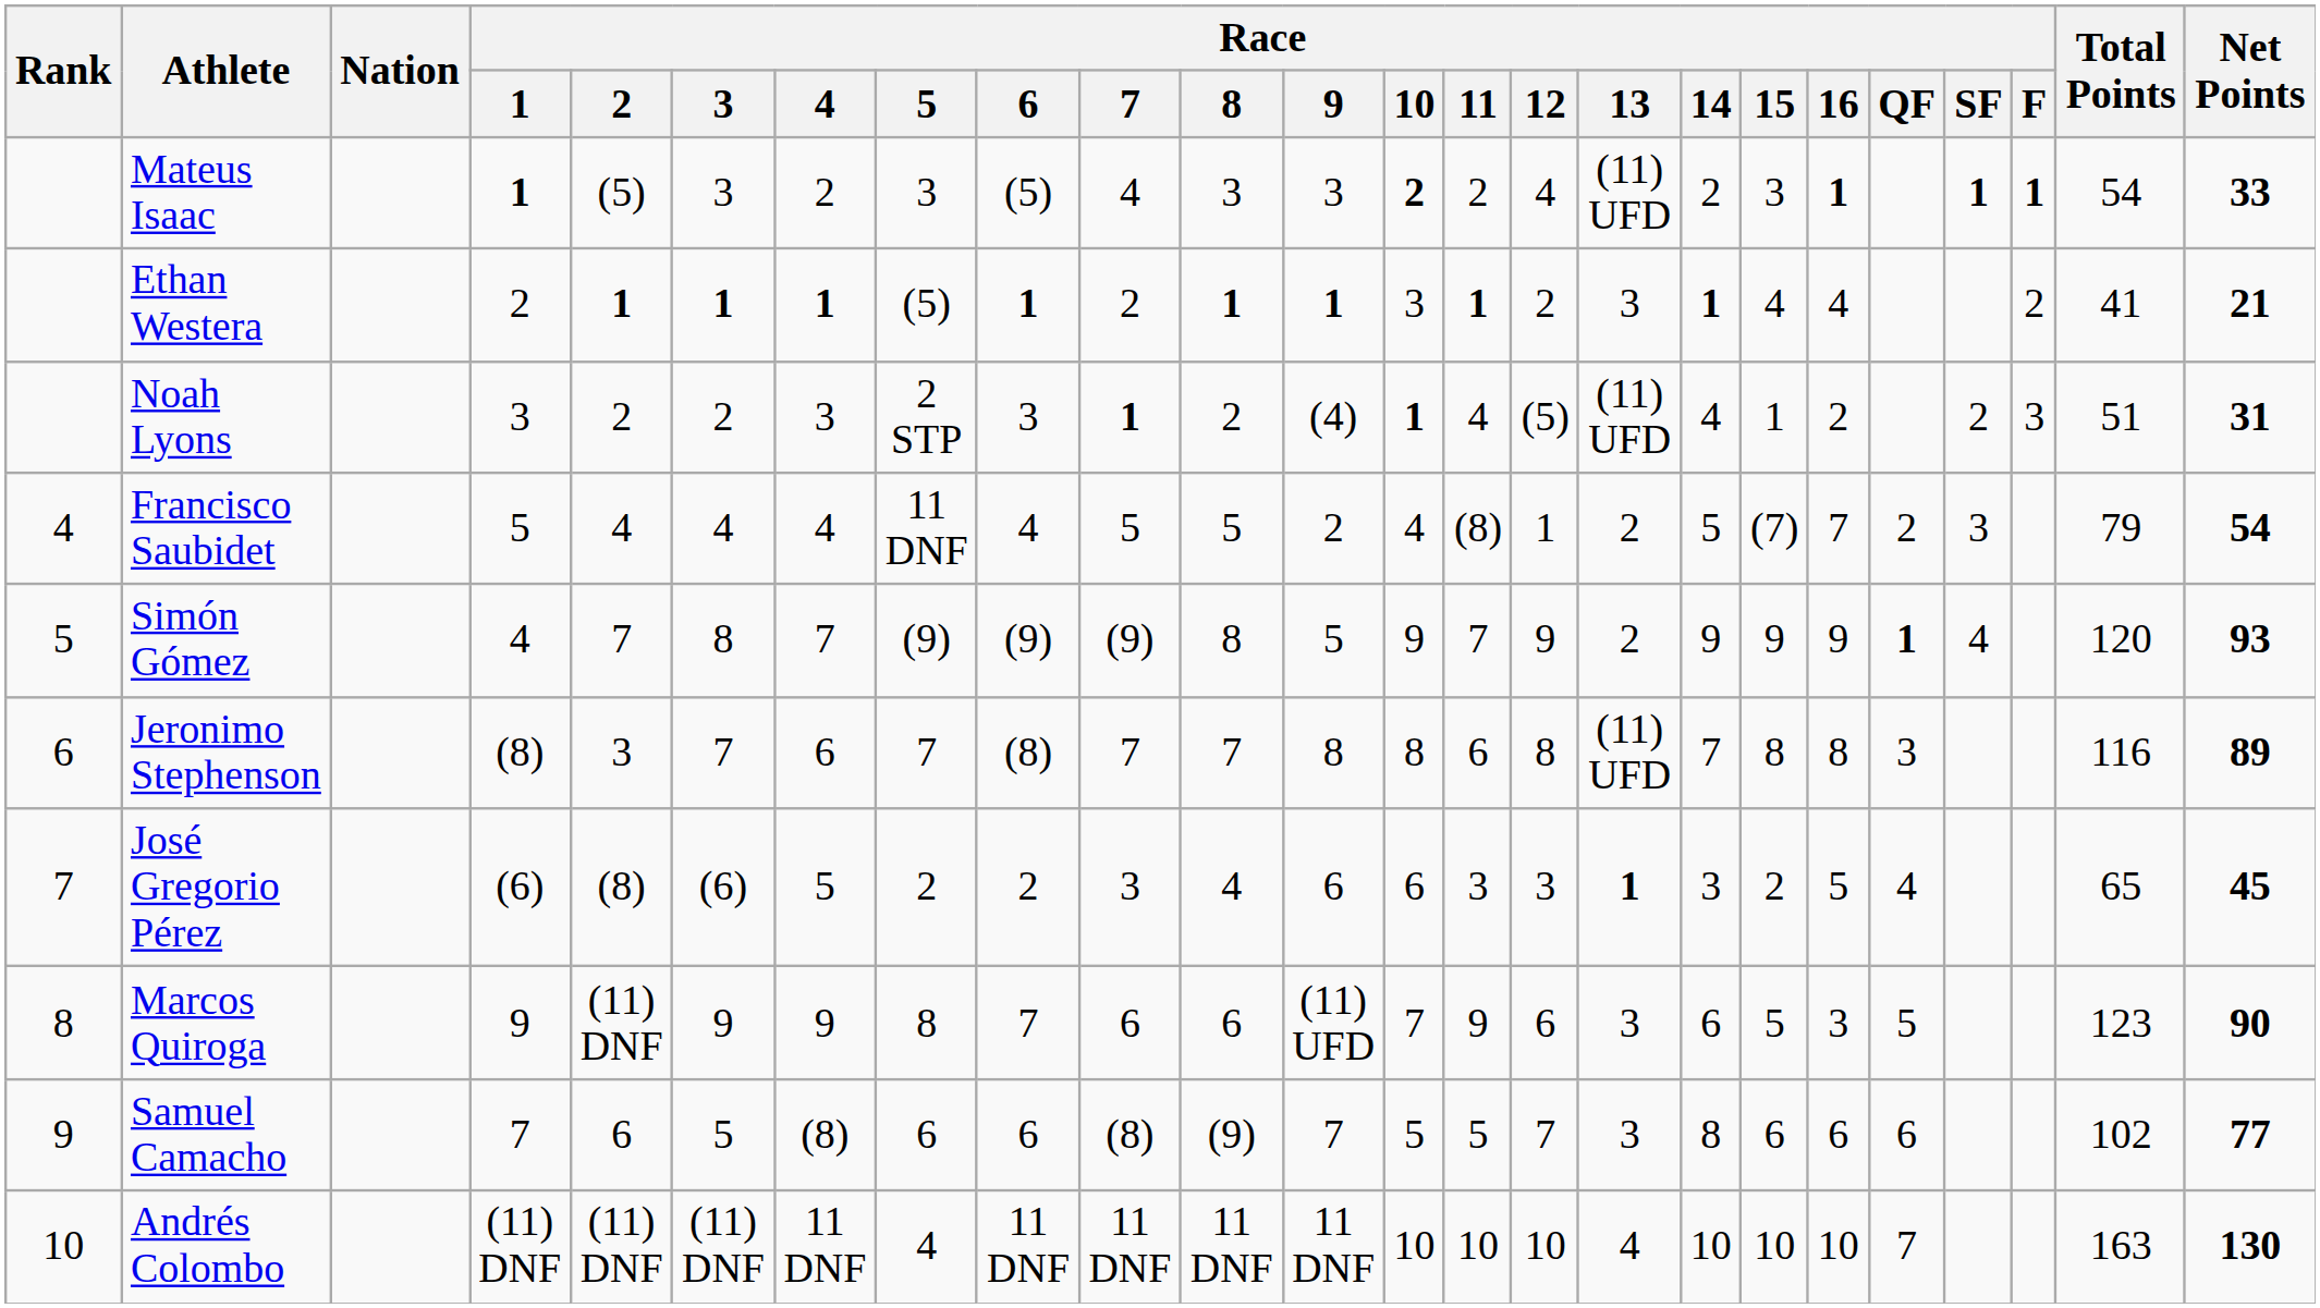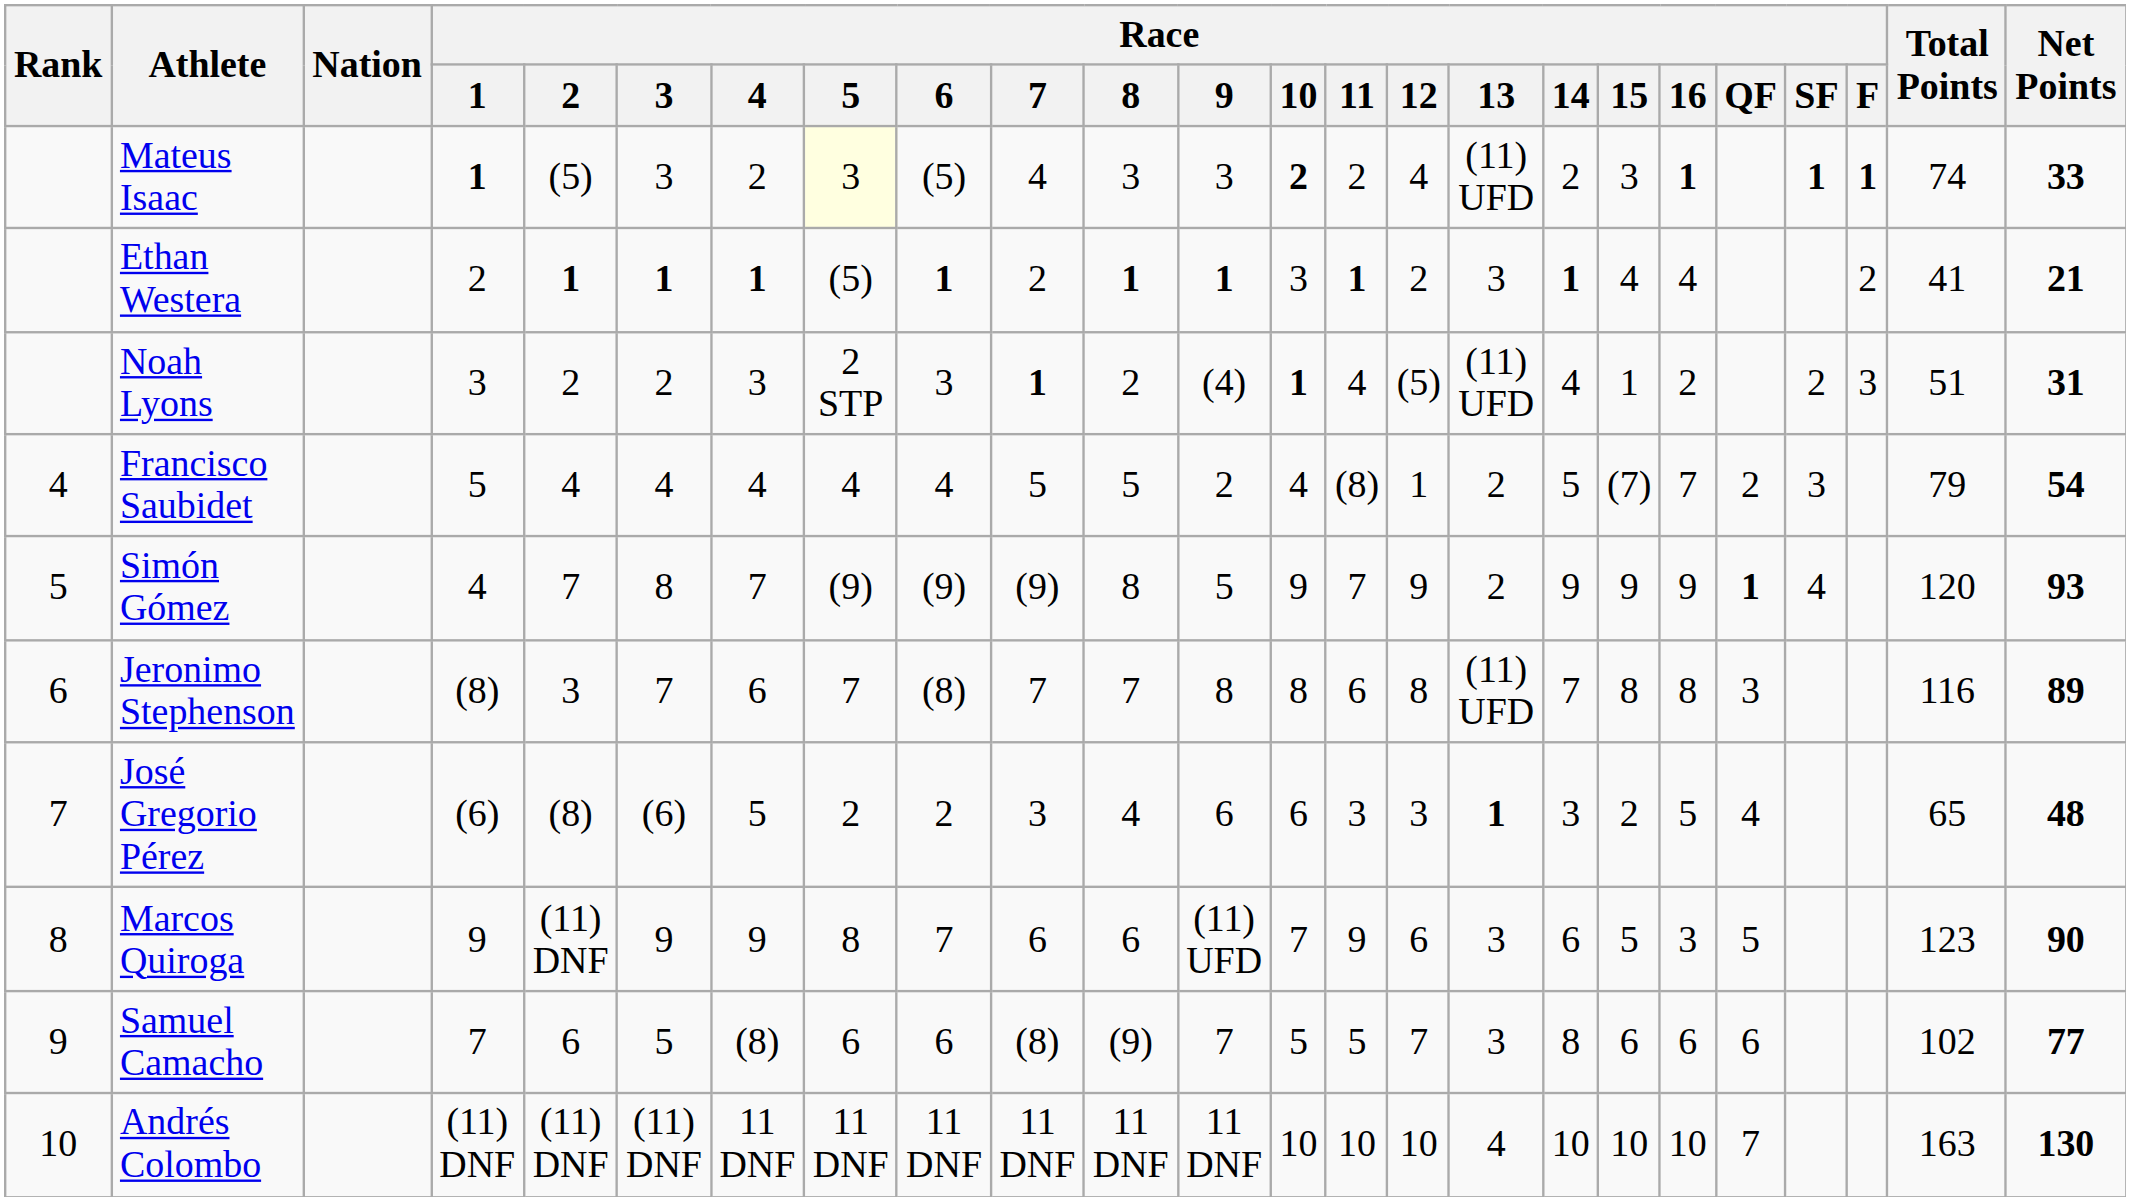 <table class="wikitable" style="text-align:center">
 <tr>
 <th rowspan="2">Rank</th>
 <th rowspan="2">Athlete</th>
 <th rowspan="2">Nation</th>
 <th colspan="19">Race</th>
 <th rowspan="2">Total Points</th>
 <th rowspan="2">Net Points</th>
 </tr>
 <tr>
 <th width=20>1</th>
 <th width=20>2</th>
 <th width=20>3</th>
 <th width=20>4</th>
 <th width=20>5</th>
 <th width=20>6</th>
 <th width=20>7</th>
 <th width=20>8</th>
 <th width=20>9</th>
 <th width=20>10</th>
 <th width=20>11</th>
 <th width=20>12</th>
 <th width=20>13</th>
 <th width=20>14</th>
 <th width=20>15</th>
 <th width=20>16</th>
 <th width=20>QF</th>
 <th width=20>SF</th>
 <th width=20>F</th>
 </tr>
 <tr>
 <td></td>
 <td align=left><a href='#'>Mateus Isaac</a></td>
 <td align=left></td>
 <td><strong>1</strong></td>
 <td>(5)</td>
 <td>3</td>
 <td>2</td>
-<td>3</td>
+<td style="background: lightyellow;">3</td>
 <td>(5)</td>
 <td>4</td>
 <td>3</td>
 <td>3</td>
 <td><strong>2</strong></td>
 <td>2</td>
 <td>4</td>
 <td>(11)<br>UFD</td>
 <td>2</td>
 <td>3</td>
 <td><strong>1</strong></td>
 <td></td>
 <td><strong>1</strong></td>
 <td><strong>1</strong></td>
-<td>54</td>
+<td>74</td>
 <td><strong>33</strong></td>
 </tr>
 <tr>
 <td></td>
 <td align=left><a href='#'>Ethan Westera</a></td>
 <td align=left></td>
 <td>2</td>
 <td><strong>1</strong></td>
 <td><strong>1</strong></td>
 <td><strong>1</strong></td>
 <td>(5)</td>
 <td><strong>1</strong></td>
 <td>2</td>
 <td><strong>1</strong></td>
 <td><strong>1</strong></td>
 <td>3</td>
 <td><strong>1</strong></td>
 <td>2</td>
 <td>3</td>
 <td><strong>1</strong></td>
 <td>4</td>
 <td>4</td>
 <td></td>
 <td></td>
 <td>2</td>
 <td>41</td>
 <td><strong>21</strong></td>
 </tr>
 <tr>
 <td></td>
 <td align=left><a href='#'>Noah Lyons</a></td>
 <td align=left></td>
 <td>3</td>
 <td>2</td>
 <td>2</td>
 <td>3</td>
 <td>2<br>STP</td>
 <td>3</td>
 <td><strong>1</strong></td>
 <td>2</td>
 <td>(4)</td>
 <td><strong>1</strong></td>
 <td>4</td>
 <td>(5)</td>
 <td>(11)<br>UFD</td>
 <td>4</td>
 <td>1</td>
 <td>2</td>
 <td></td>
 <td>2</td>
 <td>3</td>
 <td>51</td>
 <td><strong>31</strong></td>
 </tr>
 <tr>
 <td>4</td>
 <td align=left><a href='#'>Francisco Saubidet</a></td>
 <td align=left></td>
 <td>5</td>
 <td>4</td>
 <td>4</td>
 <td>4</td>
-<td>11<br>DNF</td>
+<td>4</td>
 <td>4</td>
 <td>5</td>
 <td>5</td>
 <td>2</td>
 <td>4</td>
 <td>(8)</td>
 <td>1</td>
 <td>2</td>
 <td>5</td>
 <td>(7)</td>
 <td>7</td>
 <td>2</td>
 <td>3</td>
 <td></td>
 <td>79</td>
 <td><strong>54</strong></td>
 </tr>
 <tr>
 <td>5</td>
 <td align=left><a href='#'>Simón Gómez</a></td>
 <td align=left></td>
 <td>4</td>
 <td>7</td>
 <td>8</td>
 <td>7</td>
 <td>(9)</td>
 <td>(9)</td>
 <td>(9)</td>
 <td>8</td>
 <td>5</td>
 <td>9</td>
 <td>7</td>
 <td>9</td>
 <td>2</td>
 <td>9</td>
 <td>9</td>
 <td>9</td>
 <td><strong>1</strong></td>
 <td>4</td>
 <td></td>
 <td>120</td>
 <td><strong>93</strong></td>
 </tr>
 <tr>
 <td>6</td>
 <td align=left><a href='#'>Jeronimo Stephenson</a></td>
 <td align=left></td>
 <td>(8)</td>
 <td>3</td>
 <td>7</td>
 <td>6</td>
 <td>7</td>
 <td>(8)</td>
 <td>7</td>
 <td>7</td>
 <td>8</td>
 <td>8</td>
 <td>6</td>
 <td>8</td>
 <td>(11)<br>UFD</td>
 <td>7</td>
 <td>8</td>
 <td>8</td>
 <td>3</td>
 <td></td>
 <td></td>
 <td>116</td>
 <td><strong>89</strong></td>
 </tr>
 <tr>
 <td>7</td>
 <td align=left><a href='#'>José Gregorio Pérez</a></td>
 <td align=left></td>
 <td>(6)</td>
 <td>(8)</td>
 <td>(6)</td>
 <td>5</td>
 <td>2</td>
 <td>2</td>
 <td>3</td>
 <td>4</td>
 <td>6</td>
 <td>6</td>
 <td>3</td>
 <td>3</td>
 <td><strong>1</strong></td>
 <td>3</td>
 <td>2</td>
 <td>5</td>
 <td>4</td>
 <td></td>
 <td></td>
 <td>65</td>
-<td><strong>45</strong></td>
+<td><strong>48</strong></td>
 </tr>
 <tr>
 <td>8</td>
 <td align=left><a href='#'>Marcos Quiroga</a></td>
 <td align=left></td>
 <td>9</td>
 <td>(11)<br>DNF</td>
 <td>9</td>
 <td>9</td>
 <td>8</td>
 <td>7</td>
 <td>6</td>
 <td>6</td>
 <td>(11)<br>UFD</td>
 <td>7</td>
 <td>9</td>
 <td>6</td>
 <td>3</td>
 <td>6</td>
 <td>5</td>
 <td>3</td>
 <td>5</td>
 <td></td>
 <td></td>
 <td>123</td>
 <td><strong>90</strong></td>
 </tr>
 <tr>
 <td>9</td>
 <td align=left><a href='#'>Samuel Camacho</a></td>
 <td align=left></td>
 <td>7</td>
 <td>6</td>
 <td>5</td>
 <td>(8)</td>
 <td>6</td>
 <td>6</td>
 <td>(8)</td>
 <td>(9)</td>
 <td>7</td>
 <td>5</td>
 <td>5</td>
 <td>7</td>
 <td>3</td>
 <td>8</td>
 <td>6</td>
 <td>6</td>
 <td>6</td>
 <td></td>
 <td></td>
 <td>102</td>
 <td><strong>77</strong></td>
 </tr>
 <tr>
 <td>10</td>
 <td align=left><a href='#'>Andrés Colombo</a></td>
 <td align=left></td>
 <td>(11)<br>DNF</td>
 <td>(11)<br>DNF</td>
 <td>(11)<br>DNF</td>
 <td>11<br>DNF</td>
-<td>4</td>
+<td>11<br>DNF</td>
 <td>11<br>DNF</td>
 <td>11<br>DNF</td>
 <td>11<br>DNF</td>
 <td>11<br>DNF</td>
 <td>10</td>
 <td>10</td>
 <td>10</td>
 <td>4</td>
 <td>10</td>
 <td>10</td>
 <td>10</td>
 <td>7</td>
 <td></td>
 <td></td>
 <td>163</td>
 <td><strong>130</strong></td>
 </tr>
 </table>
